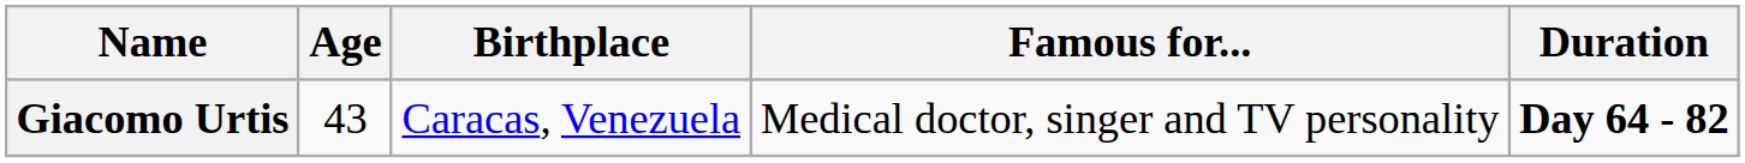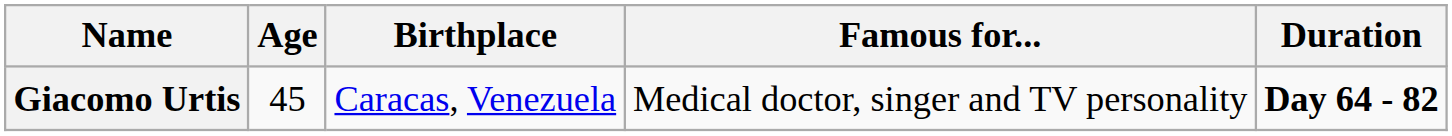 <table class="wikitable sortable" style="text-align:center; line-height:20px; width:auto;">
 <tr>
 <th>Name</th>
 <th>Age</th>
 <th>Birthplace</th>
 <th>Famous for...</th>
 <th>Duration</th>
 </tr>
 <tr>
 <th>Giacomo Urtis</th>
-<td>43</td>
+<td>45</td>
 <td><a href='#'>Caracas</a>, <a href='#'>Venezuela</a></td>
 <td>Medical doctor, singer and TV personality</td>
 <td><strong>Day 64 - 82</strong></td>
 </tr>
 </table>
